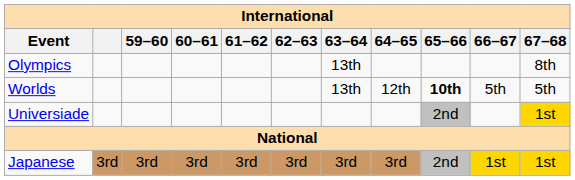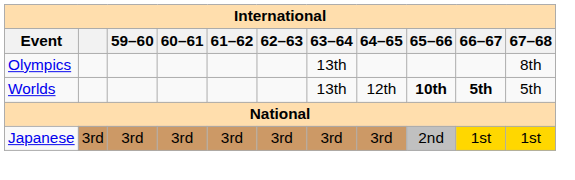 <table class="wikitable" style="text-align:center">
 <tr>
 <th style="background-color: #ffdead; " colspan=11 align=center>International</th>
 </tr>
 <tr>
 <th>Event</th>
 <th></th>
 <th>59–60</th>
 <th>60–61</th>
 <th>61–62</th>
 <th>62–63</th>
 <th>63–64</th>
 <th>64–65</th>
 <th>65–66</th>
 <th>66–67</th>
 <th>67–68</th>
 </tr>
 <tr>
 <td align=left><a href='#'>Olympics</a></td>
 <td></td>
 <td></td>
 <td></td>
 <td></td>
 <td></td>
 <td>13th</td>
 <td></td>
 <td></td>
 <td></td>
 <td>8th</td>
 </tr>
 <tr>
 <td align=left><a href='#'>Worlds</a></td>
 <td></td>
 <td></td>
 <td></td>
 <td></td>
 <td></td>
 <td>13th</td>
 <td>12th</td>
 <td><strong>10th</strong></td>
+<td><strong>5th</strong></td>
 <td>5th</td>
-<td>5th</td>
-</tr>
-<tr>
-<td align=left><a href='#'>Universiade</a></td>
-<td></td>
-<td></td>
-<td></td>
-<td></td>
-<td></td>
-<td></td>
-<td></td>
-<td bgcolor=silver>2nd</td>
-<td></td>
-<td bgcolor=gold>1st</td>
 </tr>
 <tr>
 <th style="background-color: #ffdead; " colspan=11 align=center>National</th>
 </tr>
 <tr>
 <td align=left><a href='#'>Japanese</a></td>
 <td bgcolor=cc9966>3rd</td>
 <td bgcolor=cc9966>3rd</td>
 <td bgcolor=cc9966>3rd</td>
 <td bgcolor=cc9966>3rd</td>
 <td bgcolor=cc9966>3rd</td>
 <td bgcolor=cc9966>3rd</td>
 <td bgcolor=cc9966>3rd</td>
 <td bgcolor=silver>2nd</td>
 <td bgcolor=gold>1st</td>
 <td bgcolor=gold>1st</td>
 </tr>
 </table>
